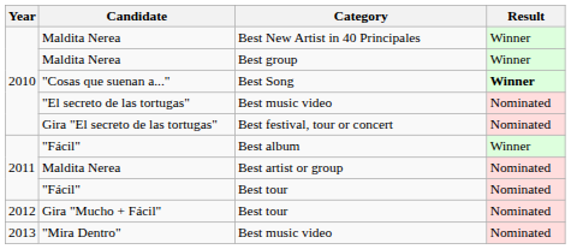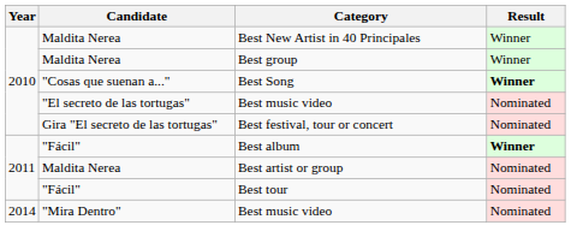 <table class="wikitable" style="table-layout: fixed;">
 <tr>
 <th width="6%">Year</th>
 <th width="35%">Candidate</th>
 <th width="45%">Category</th>
 <th width="14%">Result</th>
 </tr>
 <tr>
 <td rowspan="5">2010</td>
 <td>Maldita Nerea</td>
 <td>Best New Artist in 40 Principales</td>
 <td style="background: #ddffdd">Winner</td>
 </tr>
 <tr>
 <td>Maldita Nerea</td>
 <td>Best group</td>
 <td style="background: #ddffdd">Winner</td>
 </tr>
 <tr>
 <td>"Cosas que suenan a..."</td>
 <td>Best Song</td>
 <td style="background: #ddffdd"><strong>Winner</strong></td>
 </tr>
 <tr>
 <td>"El secreto de las tortugas"</td>
 <td>Best music video</td>
 <td style="background: #ffdddd">Nominated</td>
 </tr>
 <tr>
 <td>Gira "El secreto de las tortugas"</td>
 <td>Best festival, tour or concert</td>
 <td style="background: #ffdddd">Nominated</td>
 </tr>
 <tr>
 <td rowspan="3">2011</td>
 <td>"Fácil"</td>
 <td>Best album</td>
-<td style="background: #ddffdd">Winner</td>
+<td style="background: #ddffdd"><strong>Winner</strong></td>
 </tr>
 <tr>
 <td>Maldita Nerea</td>
 <td>Best artist or group</td>
 <td style="background: #ffdddd">Nominated</td>
 </tr>
 <tr>
 <td>"Fácil"</td>
 <td>Best tour</td>
 <td style="background: #ffdddd">Nominated</td>
 </tr>
 <tr>
-<td rowspan="1">2012</td>
-<td>Gira "Mucho + Fácil"</td>
-<td>Best tour</td>
-<td style="background: #ffdddd">Nominated</td>
-</tr>
-<tr>
-<td rowspan="1">2013</td>
+<td rowspan="1">2014</td>
 <td>"Mira Dentro"</td>
 <td>Best music video</td>
 <td style="background: #ffdddd">Nominated</td>
 </tr>
 </table>
